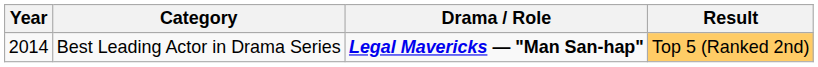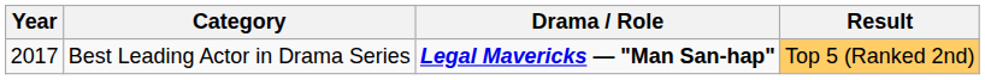 <table class="wikitable sortable">
 <tr>
 <th>Year</th>
 <th>Category</th>
 <th>Drama / Role</th>
 <th>Result</th>
 </tr>
 <tr>
-<td>2014</td>
+<td>2017</td>
 <td>Best Leading Actor in Drama Series</td>
 <td><strong><em><a href='#'>Legal Mavericks</a></em> — "Man San-hap"</strong></td>
 <td style="text-align:center; background: #ffcc66;">Top 5 (Ranked 2nd)</td>
 </tr>
 </table>
